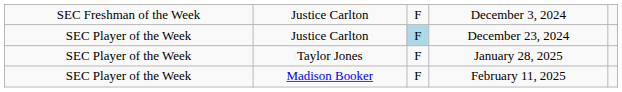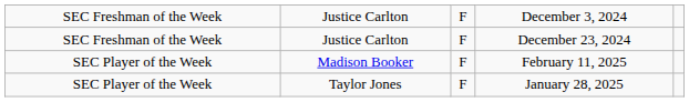 <table class="wikitable" style="width: 60%;text-align: center;">
 <tr align="center">
 <td>SEC Freshman of the Week</td>
 <td>Justice Carlton</td>
 <td>F</td>
 <td>December 3, 2024</td>
 <td></td>
 </tr>
 <tr align="center">
+<td>SEC Freshman of the Week</td>
+<td>Justice Carlton</td>
+<td>F</td>
+<td>December 23, 2024</td>
+<td></td>
+</tr>
+<tr align="center">
 <td>SEC Player of the Week</td>
-<td>Justice Carlton</td>
-<td style="background: lightblue;">F</td>
-<td>December 23, 2024</td>
+<td><a href='#'>Madison Booker</a></td>
+<td>F</td>
+<td>February 11, 2025</td>
 <td></td>
 </tr>
 <tr align="center">
 <td>SEC Player of the Week</td>
 <td>Taylor Jones</td>
 <td>F</td>
 <td>January 28, 2025</td>
 <td></td>
 </tr>
-<tr align="center">
-<td>SEC Player of the Week</td>
-<td><a href='#'>Madison Booker</a></td>
-<td>F</td>
-<td>February 11, 2025</td>
-<td></td>
-</tr>
 </table>
